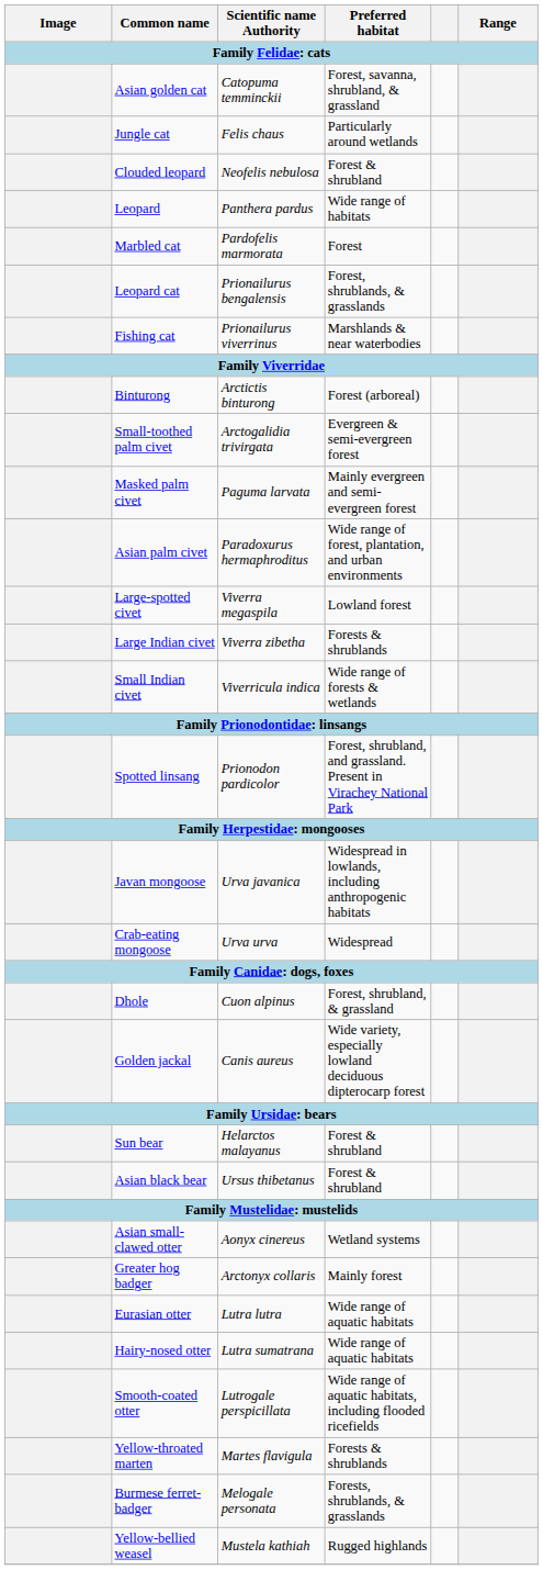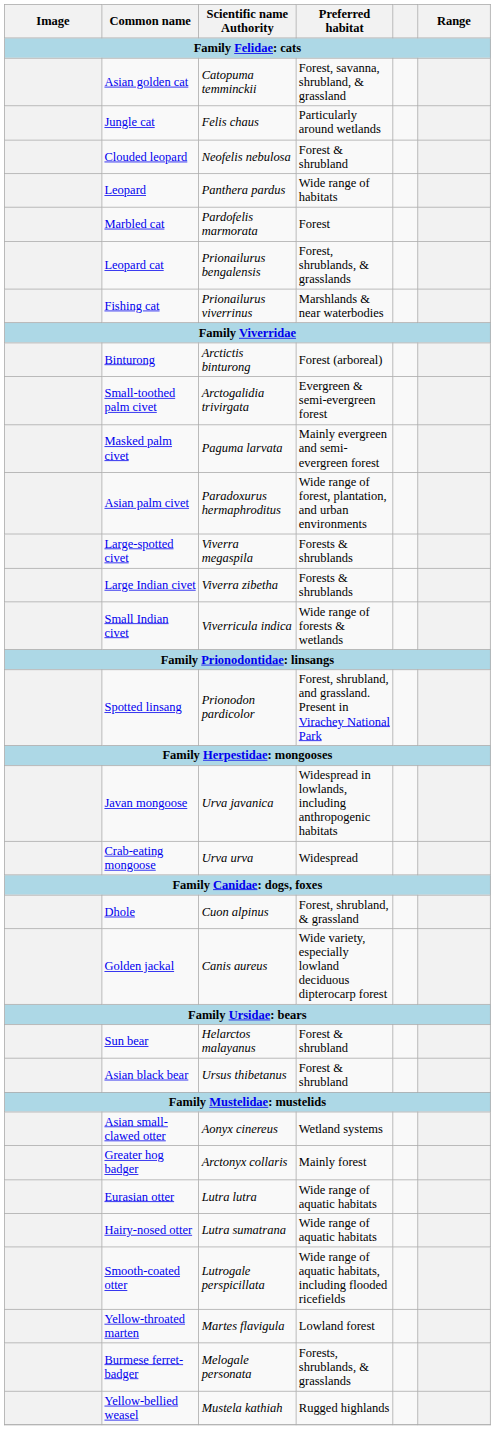 <table width=100% class="wikitable unsortable plainrowheaders">
 <tr>
 <th width="20%" style="text-align: center;">Image</th>
 <th width="20%">Common name</th>
 <th width="20%">Scientific name<br>Authority</th>
 <th width="20%">Preferred habitat</th>
 <th width="5%"></th>
 <th width="15%">Range</th>
 </tr>
 <tr>
 <td style="text-align:center;background:lightblue;" colspan=6><strong>Family <a href='#'>Felidae</a>: cats</strong></td>
 </tr>
 <tr>
 <th style="text-align: center;"></th>
 <td><a href='#'>Asian golden cat</a></td>
 <td><em>Catopuma temminckii</em><br></td>
 <td>Forest, savanna, shrubland, & grassland</td>
 <td><br></td>
 <th style="text-align: center;"></th>
 </tr>
 <tr>
 <th style="text-align: center;"></th>
 <td><a href='#'>Jungle cat</a></td>
 <td><em>Felis chaus</em><br></td>
 <td>Particularly around wetlands</td>
 <td><br></td>
 <th style="text-align: center;"></th>
 </tr>
 <tr>
 <th style="text-align: center;"></th>
 <td><a href='#'>Clouded leopard</a></td>
 <td><em>Neofelis nebulosa</em><br></td>
 <td>Forest & shrubland</td>
 <td><br></td>
 <th style="text-align: center;"></th>
 </tr>
 <tr>
 <th style="text-align: center;"></th>
 <td><a href='#'>Leopard</a></td>
 <td><em>Panthera pardus</em><br></td>
 <td>Wide range of habitats</td>
 <td><br></td>
 <th style="text-align: center;"></th>
 </tr>
 <tr>
 <th style="text-align: center;"></th>
 <td><a href='#'>Marbled cat</a></td>
 <td><em>Pardofelis marmorata</em><br></td>
 <td>Forest</td>
 <td><br></td>
 <th style="text-align: center;"></th>
 </tr>
 <tr>
 <th style="text-align: center;"></th>
 <td><a href='#'>Leopard cat</a></td>
 <td><em>Prionailurus bengalensis</em><br></td>
 <td>Forest, shrublands, & grasslands</td>
 <td><br></td>
 <th style="text-align: center;"></th>
 </tr>
 <tr>
 <th style="text-align: center;"></th>
 <td><a href='#'>Fishing cat</a></td>
 <td><em>Prionailurus viverrinus</em><br></td>
 <td>Marshlands & near waterbodies</td>
 <td><br></td>
 <th style="text-align: center;"></th>
 </tr>
 <tr>
 <td style="text-align:center;background:lightblue;" colspan=6><strong>Family <a href='#'>Viverridae</a></strong></td>
 </tr>
 <tr>
 <th style="text-align: center;"></th>
 <td><a href='#'>Binturong</a></td>
 <td><em>Arctictis binturong</em><br></td>
 <td>Forest (arboreal)</td>
 <td><br></td>
 <th style="text-align: center;"></th>
 </tr>
 <tr>
 <th style="text-align: center;"></th>
 <td><a href='#'>Small-toothed palm civet</a></td>
 <td><em>Arctogalidia trivirgata</em><br></td>
 <td>Evergreen & semi-evergreen forest</td>
 <td><br></td>
 <th style="text-align: center;"></th>
 </tr>
 <tr>
 <th style="text-align: center;"></th>
 <td><a href='#'>Masked palm civet</a></td>
 <td><em>Paguma larvata</em><br></td>
 <td>Mainly evergreen and semi-evergreen forest</td>
 <td><br></td>
 <th style="text-align: center;"></th>
 </tr>
 <tr>
 <th style="text-align: center;"></th>
 <td><a href='#'>Asian palm civet</a></td>
 <td><em>Paradoxurus hermaphroditus</em><br></td>
 <td>Wide range of forest, plantation, and urban environments</td>
 <td><br></td>
 <th style="text-align: center;"></th>
 </tr>
 <tr>
 <th style="text-align: center;"></th>
 <td><a href='#'>Large-spotted civet</a></td>
 <td><em>Viverra megaspila</em><br></td>
-<td>Lowland forest</td>
+<td>Forests & shrublands</td>
 <td><br></td>
 <th style="text-align: center;"></th>
 </tr>
 <tr>
 <th style="text-align: center;"></th>
 <td><a href='#'>Large Indian civet</a></td>
 <td><em>Viverra zibetha</em><br></td>
 <td>Forests & shrublands</td>
 <td><br></td>
 <th style="text-align: center;"></th>
 </tr>
 <tr>
 <th style="text-align: center;"></th>
 <td><a href='#'>Small Indian civet</a></td>
 <td><em>Viverricula indica</em><br></td>
 <td>Wide range of forests & wetlands</td>
 <td><br></td>
 <th style="text-align: center;"></th>
 </tr>
 <tr>
 <td style="text-align:center;background:lightblue;" colspan=6><strong>Family <a href='#'>Prionodontidae</a>: linsangs</strong></td>
 </tr>
 <tr>
 <th style="text-align: center;"></th>
 <td><a href='#'>Spotted linsang</a></td>
 <td><em>Prionodon pardicolor</em><br></td>
 <td>Forest, shrubland, and grassland. Present in <a href='#'>Virachey National Park</a></td>
 <td><br></td>
 <th style="text-align: center;"></th>
 </tr>
 <tr>
 <td style="text-align:center;background:lightblue;" colspan=6><strong>Family <a href='#'>Herpestidae</a>: mongooses</strong></td>
 </tr>
 <tr>
 <th style="text-align: center;"></th>
 <td><a href='#'>Javan mongoose</a></td>
 <td><em>Urva javanica</em><br></td>
 <td>Widespread in lowlands, including anthropogenic habitats</td>
 <td><br></td>
 <th style="text-align: center;"></th>
 </tr>
 <tr>
 <th style="text-align: center;"></th>
 <td><a href='#'>Crab-eating mongoose</a></td>
 <td><em>Urva urva</em><br></td>
 <td>Widespread</td>
 <td><br></td>
 <th style="text-align: center;"></th>
 </tr>
 <tr>
 <td style="text-align:center;background:lightblue;" colspan=6><strong>Family <a href='#'>Canidae</a>: dogs, foxes</strong></td>
 </tr>
 <tr>
 <th style="text-align: center;"></th>
 <td><a href='#'>Dhole</a></td>
 <td><em>Cuon alpinus</em><br></td>
 <td>Forest, shrubland, & grassland</td>
 <td><br></td>
 <th style="text-align: center;"></th>
 </tr>
 <tr>
 <th style="text-align: center;"></th>
 <td><a href='#'>Golden jackal</a></td>
 <td><em>Canis aureus</em><br></td>
 <td>Wide variety, especially lowland deciduous dipterocarp forest</td>
 <td><br></td>
 <th style="text-align: center;"></th>
 </tr>
 <tr>
 <td style="text-align:center;background:lightblue;" colspan=6><strong>Family <a href='#'>Ursidae</a>: bears</strong></td>
 </tr>
 <tr>
 <th style="text-align: center;"></th>
 <td><a href='#'>Sun bear</a></td>
 <td><em>Helarctos malayanus</em><br></td>
 <td>Forest & shrubland</td>
 <td><br></td>
 <th style="text-align: center;"></th>
 </tr>
 <tr>
 <th style="text-align: center;"></th>
 <td><a href='#'>Asian black bear</a></td>
 <td><em>Ursus thibetanus</em><br></td>
 <td>Forest & shrubland</td>
 <td><br></td>
 <th style="text-align: center;"></th>
 </tr>
 <tr>
 <td style="text-align:center;background:lightblue;" colspan=6><strong>Family <a href='#'>Mustelidae</a>: mustelids</strong></td>
 </tr>
 <tr>
 <th style="text-align: center;"></th>
 <td><a href='#'>Asian small-clawed otter</a></td>
 <td><em>Aonyx cinereus</em><br></td>
 <td>Wetland systems</td>
 <td><br></td>
 <th style="text-align: center;"></th>
 </tr>
 <tr>
 <th style="text-align: center;"></th>
 <td><a href='#'>Greater hog badger</a></td>
 <td><em>Arctonyx collaris</em><br></td>
 <td>Mainly forest</td>
 <td><br></td>
 <th style="text-align: center;"></th>
 </tr>
 <tr>
 <th style="text-align: center;"></th>
 <td><a href='#'>Eurasian otter</a></td>
 <td><em>Lutra lutra</em><br></td>
 <td>Wide range of aquatic habitats</td>
 <td><br></td>
 <th style="text-align: center;"></th>
 </tr>
 <tr>
 <th style="text-align: center;"></th>
 <td><a href='#'>Hairy-nosed otter</a></td>
 <td><em>Lutra sumatrana</em><br></td>
 <td>Wide range of aquatic habitats</td>
 <td><br></td>
 <th style="text-align: center;"></th>
 </tr>
 <tr>
 <th style="text-align: center;"></th>
 <td><a href='#'>Smooth-coated otter</a></td>
 <td><em>Lutrogale perspicillata</em><br></td>
 <td>Wide range of aquatic habitats, including flooded ricefields</td>
 <td><br></td>
 <th style="text-align: center;"></th>
 </tr>
 <tr>
 <th style="text-align: center;"></th>
 <td><a href='#'>Yellow-throated marten</a></td>
 <td><em>Martes flavigula</em><br></td>
-<td>Forests & shrublands</td>
+<td>Lowland forest</td>
 <td><br></td>
 <th style="text-align: center;"></th>
 </tr>
 <tr>
 <th style="text-align: center;"></th>
 <td><a href='#'>Burmese ferret-badger</a></td>
 <td><em>Melogale personata</em><br></td>
 <td>Forests, shrublands, & grasslands</td>
 <td><br></td>
 <th style="text-align: center;"></th>
 </tr>
 <tr>
 <th style="text-align: center;"></th>
 <td><a href='#'>Yellow-bellied weasel</a></td>
 <td><em>Mustela kathiah</em><br></td>
 <td>Rugged highlands</td>
 <td><br></td>
 <th style="text-align: center;"></th>
 </tr>
 <tr>
 </tr>
 </table>
